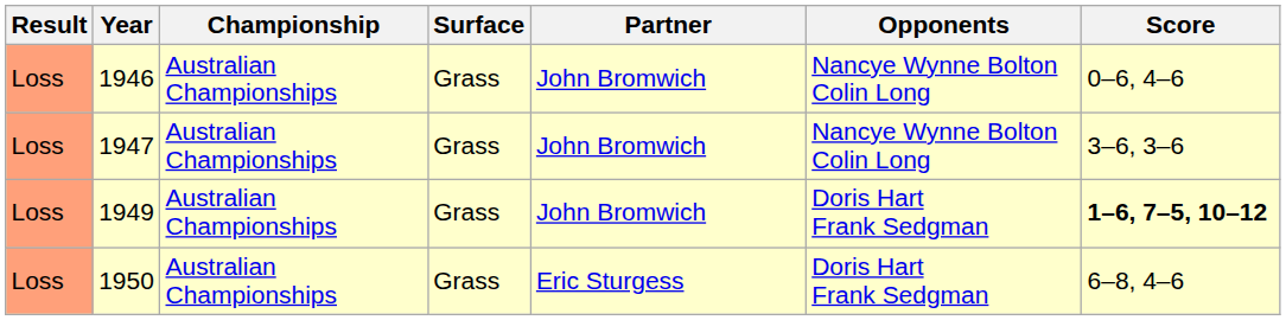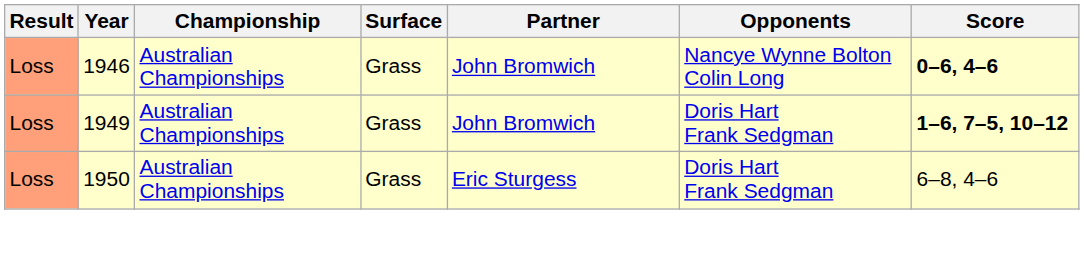 <table class="sortable wikitable">
 <tr>
 <th style="width:40px">Result</th>
 <th style="width:30px">Year</th>
 <th style="width:165px">Championship</th>
 <th style="width:50px">Surface</th>
 <th style="width:170px">Partner</th>
 <th style="width:170px">Opponents</th>
 <th style="width:120px" class="unsortable">Score</th>
 </tr>
 <tr style="background:#ffc;">
 <td style="background:#ffa07a;">Loss</td>
 <td>1946</td>
 <td><a href='#'>Australian Championships</a></td>
 <td>Grass</td>
 <td> <a href='#'>John Bromwich</a></td>
 <td> <a href='#'>Nancye Wynne Bolton</a> <br>  <a href='#'>Colin Long</a></td>
-<td>0–6, 4–6</td>
-</tr>
-<tr style="background:#ffc;">
-<td style="background:#ffa07a;">Loss</td>
-<td>1947</td>
-<td><a href='#'>Australian Championships</a></td>
-<td>Grass</td>
-<td> <a href='#'>John Bromwich</a></td>
-<td> <a href='#'>Nancye Wynne Bolton</a> <br>  <a href='#'>Colin Long</a></td>
-<td>3–6, 3–6</td>
+<td><strong>0–6, 4–6</strong></td>
 </tr>
 <tr style="background:#ffc;">
 <td style="background:#ffa07a;">Loss</td>
 <td>1949</td>
 <td><a href='#'>Australian Championships</a></td>
 <td>Grass</td>
 <td> <a href='#'>John Bromwich</a></td>
 <td> <a href='#'>Doris Hart</a> <br>  <a href='#'>Frank Sedgman</a></td>
 <td><strong>1–6, 7–5, 10–12</strong></td>
 </tr>
 <tr style="background:#ffc;">
 <td style="background:#ffa07a;">Loss</td>
 <td>1950</td>
 <td><a href='#'>Australian Championships</a></td>
 <td>Grass</td>
 <td> <a href='#'>Eric Sturgess</a></td>
 <td> <a href='#'>Doris Hart</a> <br>  <a href='#'>Frank Sedgman</a></td>
 <td>6–8, 4–6</td>
 </tr>
 </table>
